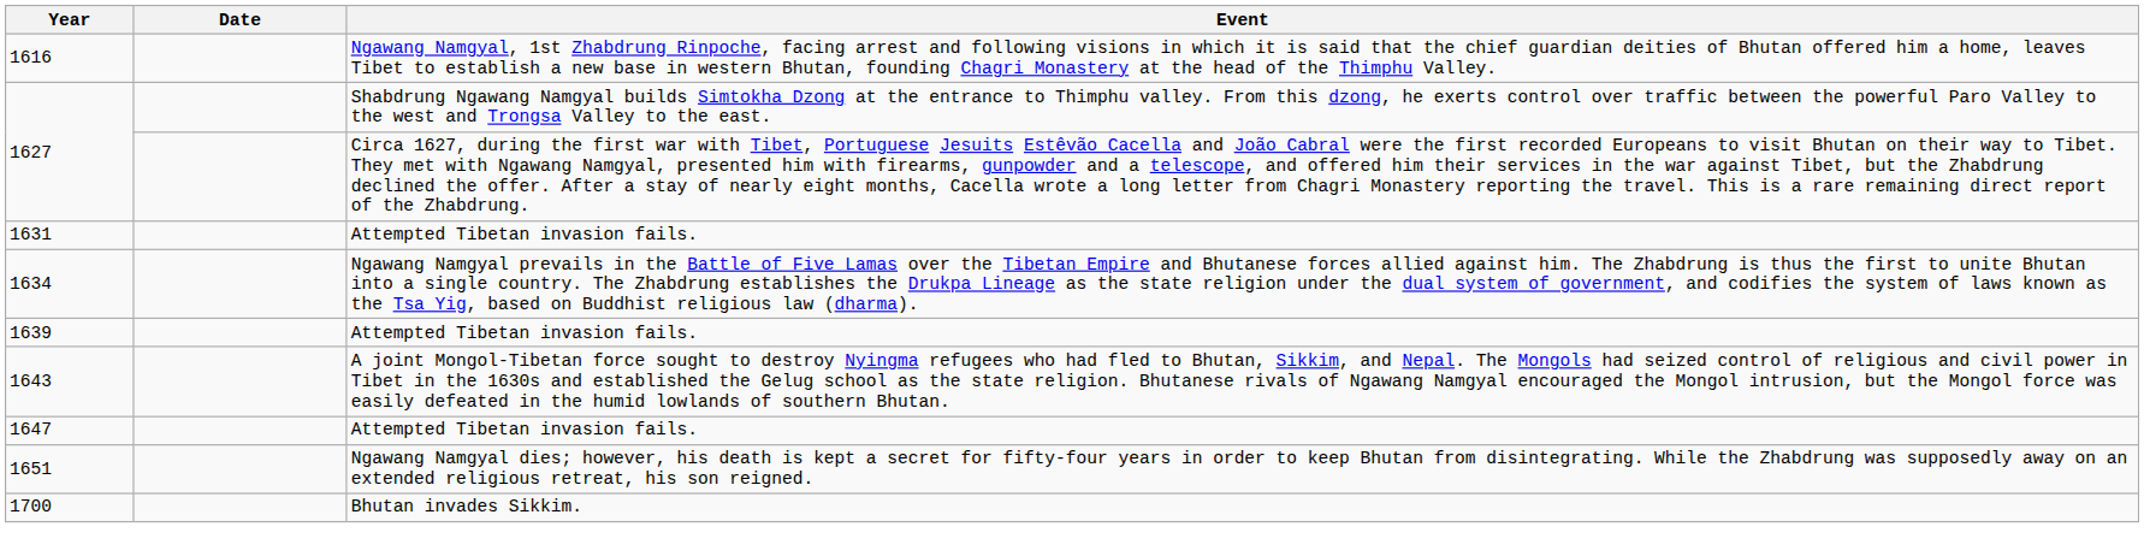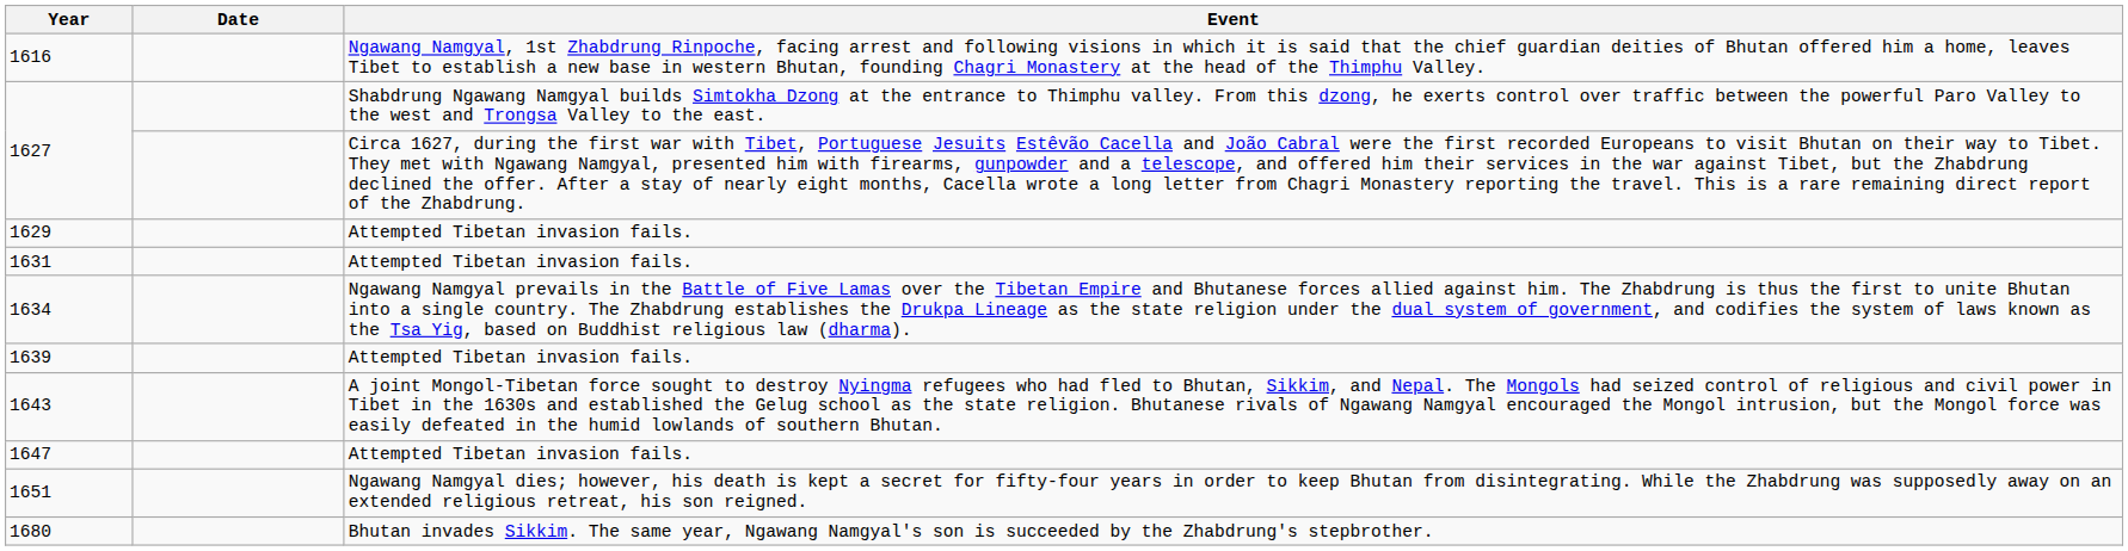 <table class="wikitable" width="100%">
 <tr>
 <th style="width:6%">Year</th>
 <th style="width:10%">Date</th>
 <th>Event</th>
 </tr>
 <tr>
 <td>1616</td>
 <td></td>
 <td><a href='#'>Ngawang Namgyal</a>, 1st <a href='#'>Zhabdrung Rinpoche</a>, facing arrest and following visions in which it is said that the chief guardian deities of Bhutan offered him a home, leaves Tibet to establish a new base in western Bhutan, founding <a href='#'>Chagri Monastery</a> at the head of the <a href='#'>Thimphu</a> Valley.</td>
 </tr>
 <tr>
 <td rowspan="2" valign="center">1627</td>
 <td></td>
 <td>Shabdrung Ngawang Namgyal builds <a href='#'>Simtokha Dzong</a> at the entrance to Thimphu valley. From this <a href='#'>dzong</a>, he exerts control over traffic between the powerful Paro Valley to the west and <a href='#'>Trongsa</a> Valley to the east.</td>
 </tr>
 <tr>
 <td></td>
 <td>Circa 1627, during the first war with <a href='#'>Tibet</a>, <a href='#'>Portuguese</a> <a href='#'>Jesuits</a> <a href='#'>Estêvão Cacella</a> and <a href='#'>João Cabral</a> were the first recorded Europeans to visit Bhutan on their way to Tibet. They met with Ngawang Namgyal, presented him with firearms, <a href='#'>gunpowder</a> and a <a href='#'>telescope</a>, and offered him their services in the war against Tibet, but the Zhabdrung declined the offer. After a stay of nearly eight months, Cacella wrote a long letter from Chagri Monastery reporting the travel. This is a rare remaining direct report of the Zhabdrung.</td>
+</tr>
+<tr>
+<td>1629</td>
+<td></td>
+<td>Attempted Tibetan invasion fails.</td>
 </tr>
 <tr>
 <td>1631</td>
 <td></td>
 <td>Attempted Tibetan invasion fails.</td>
 </tr>
 <tr>
 <td>1634</td>
 <td></td>
 <td>Ngawang Namgyal prevails in the <a href='#'>Battle of Five Lamas</a> over the <a href='#'>Tibetan Empire</a> and Bhutanese forces allied against him. The Zhabdrung is thus the first to unite Bhutan into a single country. The Zhabdrung establishes the <a href='#'>Drukpa Lineage</a> as the state religion under the <a href='#'>dual system of government</a>, and codifies the system of laws known as the <a href='#'>Tsa Yig</a>, based on Buddhist religious law (<a href='#'>dharma</a>).</td>
 </tr>
 <tr>
 <td>1639</td>
 <td></td>
 <td>Attempted Tibetan invasion fails.</td>
 </tr>
 <tr>
 <td>1643</td>
 <td></td>
 <td>A joint Mongol-Tibetan force sought to destroy <a href='#'>Nyingma</a> refugees who had fled to Bhutan, <a href='#'>Sikkim</a>, and <a href='#'>Nepal</a>. The <a href='#'>Mongols</a> had seized control of religious and civil power in Tibet in the 1630s and established the Gelug school as the state religion. Bhutanese rivals of Ngawang Namgyal encouraged the Mongol intrusion, but the Mongol force was easily defeated in the humid lowlands of southern Bhutan.</td>
 </tr>
 <tr>
 <td>1647</td>
 <td></td>
 <td>Attempted Tibetan invasion fails.</td>
 </tr>
 <tr>
 <td>1651</td>
 <td></td>
 <td>Ngawang Namgyal dies; however, his death is kept a secret for fifty-four years in order to keep Bhutan from disintegrating. While the Zhabdrung was supposedly away on an extended religious retreat, his son reigned.</td>
 </tr>
 <tr>
-<td>1700</td>
+<td>1680</td>
 <td></td>
-<td>Bhutan invades Sikkim.</td>
+<td>Bhutan invades <a href='#'>Sikkim</a>. The same year, Ngawang Namgyal's son is succeeded by the Zhabdrung's stepbrother.</td>
 </tr>
 </table>
